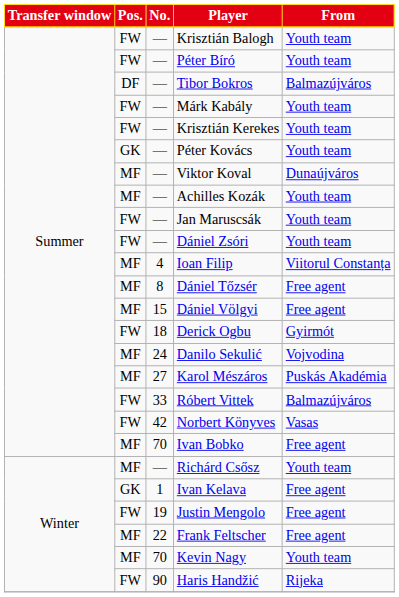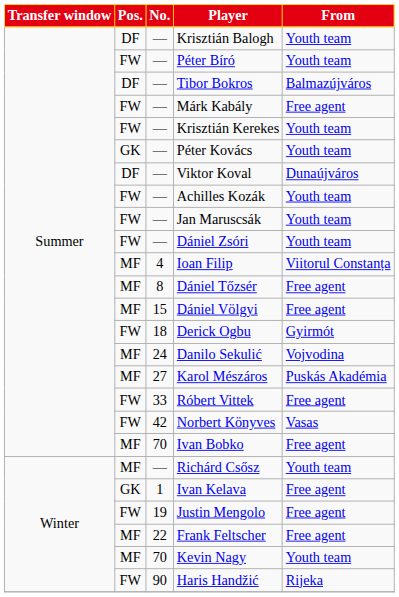 <table class="wikitable plainrowheaders sortable">
 <tr>
 <th style="background-color:#E40013;color:white;border:1px solid gold">Transfer window</th>
 <th style="background-color:#E40013;color:white;border:1px solid gold">Pos.</th>
 <th style="background-color:#E40013;color:white;border:1px solid gold">No.</th>
 <th style="background-color:#E40013;color:white;border:1px solid gold">Player</th>
 <th style="background-color:#E40013;color:white;border:1px solid gold">From</th>
 </tr>
 <tr>
 <td rowspan="19" style="text-align:center;">Summer</td>
-<td style=text-align:center;>FW</td>
+<td style=text-align:center;>DF</td>
 <td style=text-align:center;>—</td>
 <td style=text-align:left;> Krisztián Balogh</td>
 <td style=text-align:left;><a href='#'>Youth team</a></td>
 </tr>
 <tr>
 <td style=text-align:center;>FW</td>
 <td style=text-align:center;>—</td>
 <td style=text-align:left;> <a href='#'>Péter Bíró</a></td>
 <td style=text-align:left;><a href='#'>Youth team</a></td>
 </tr>
 <tr>
 <td style=text-align:center;>DF</td>
 <td style=text-align:center;>—</td>
 <td style=text-align:left;> <a href='#'>Tibor Bokros</a></td>
 <td style=text-align:left;> <a href='#'>Balmazújváros</a></td>
 </tr>
 <tr>
 <td style=text-align:center;>FW</td>
 <td style=text-align:center;>—</td>
 <td style=text-align:left;> Márk Kabály</td>
-<td style=text-align:left;><a href='#'>Youth team</a></td>
+<td style=text-align:left;><a href='#'>Free agent</a></td>
 </tr>
 <tr>
 <td style=text-align:center;>FW</td>
 <td style=text-align:center;>—</td>
 <td style=text-align:left;> Krisztián Kerekes</td>
 <td style=text-align:left;><a href='#'>Youth team</a></td>
 </tr>
 <tr>
 <td style=text-align:center;>GK</td>
 <td style=text-align:center;>—</td>
 <td style=text-align:left;> Péter Kovács</td>
 <td style=text-align:left;><a href='#'>Youth team</a></td>
 </tr>
 <tr>
-<td style=text-align:center;>MF</td>
+<td style=text-align:center;>DF</td>
 <td style=text-align:center;>—</td>
 <td style=text-align:left;> Viktor Koval</td>
 <td style=text-align:left;> <a href='#'>Dunaújváros</a></td>
 </tr>
 <tr>
-<td style=text-align:center;>MF</td>
+<td style=text-align:center;>FW</td>
 <td style=text-align:center;>—</td>
 <td style=text-align:left;> Achilles Kozák</td>
 <td style=text-align:left;><a href='#'>Youth team</a></td>
 </tr>
 <tr>
 <td style=text-align:center;>FW</td>
 <td style=text-align:center;>—</td>
 <td style=text-align:left;> Jan Maruscsák</td>
 <td style=text-align:left;><a href='#'>Youth team</a></td>
 </tr>
 <tr>
 <td style=text-align:center;>FW</td>
 <td style=text-align:center;>—</td>
 <td style=text-align:left;> <a href='#'>Dániel Zsóri</a></td>
 <td style=text-align:left;><a href='#'>Youth team</a></td>
 </tr>
 <tr>
 <td style=text-align:center;>MF</td>
 <td style=text-align:center;>4</td>
 <td style=text-align:left;> <a href='#'>Ioan Filip</a></td>
 <td style=text-align:left;> <a href='#'>Viitorul Constanța</a></td>
 </tr>
 <tr>
 <td style=text-align:center;>MF</td>
 <td style=text-align:center;>8</td>
 <td style=text-align:left;> <a href='#'>Dániel Tőzsér</a></td>
 <td style=text-align:left;><a href='#'>Free agent</a></td>
 </tr>
 <tr>
 <td style=text-align:center;>MF</td>
 <td style=text-align:center;>15</td>
 <td style=text-align:left;> <a href='#'>Dániel Völgyi</a></td>
 <td style=text-align:left;><a href='#'>Free agent</a></td>
 </tr>
 <tr>
 <td style=text-align:center;>FW</td>
 <td style=text-align:center;>18</td>
 <td style=text-align:left;> <a href='#'>Derick Ogbu</a></td>
 <td style=text-align:left;> <a href='#'>Gyirmót</a></td>
 </tr>
 <tr>
 <td style=text-align:center;>MF</td>
 <td style=text-align:center;>24</td>
 <td style=text-align:left;> <a href='#'>Danilo Sekulić</a></td>
 <td style=text-align:left;> <a href='#'>Vojvodina</a></td>
 </tr>
 <tr>
 <td style=text-align:center;>MF</td>
 <td style=text-align:center;>27</td>
 <td style=text-align:left;> <a href='#'>Karol Mészáros</a></td>
 <td style=text-align:left;> <a href='#'>Puskás Akadémia</a></td>
 </tr>
 <tr>
 <td style=text-align:center;>FW</td>
 <td style=text-align:center;>33</td>
 <td style=text-align:left;> <a href='#'>Róbert Vittek</a></td>
-<td style=text-align:left;> <a href='#'>Balmazújváros</a></td>
+<td style=text-align:left;><a href='#'>Free agent</a></td>
 </tr>
 <tr>
 <td style=text-align:center;>FW</td>
 <td style=text-align:center;>42</td>
 <td style=text-align:left;> <a href='#'>Norbert Könyves</a></td>
 <td style=text-align:left;> <a href='#'>Vasas</a></td>
 </tr>
 <tr>
 <td style=text-align:center;>MF</td>
 <td style=text-align:center;>70</td>
 <td style=text-align:left;> <a href='#'>Ivan Bobko</a></td>
 <td style=text-align:left;><a href='#'>Free agent</a></td>
 </tr>
 <tr>
 <td rowspan="6" style="text-align:center;">Winter</td>
 <td style=text-align:center;>MF</td>
 <td style=text-align:center;>—</td>
 <td style=text-align:left;> <a href='#'>Richárd Csősz</a></td>
 <td style=text-align:left;><a href='#'>Youth team</a></td>
 </tr>
 <tr>
 <td style=text-align:center;>GK</td>
 <td style=text-align:center;>1</td>
 <td style=text-align:left;> <a href='#'>Ivan Kelava</a></td>
 <td style=text-align:left;><a href='#'>Free agent</a></td>
 </tr>
 <tr>
 <td style=text-align:center;>FW</td>
 <td style=text-align:center;>19</td>
 <td style=text-align:left;> <a href='#'>Justin Mengolo</a></td>
 <td style=text-align:left;><a href='#'>Free agent</a></td>
 </tr>
 <tr>
 <td style=text-align:center;>MF</td>
 <td style=text-align:center;>22</td>
 <td style=text-align:left;> <a href='#'>Frank Feltscher</a></td>
 <td style=text-align:left;><a href='#'>Free agent</a></td>
 </tr>
 <tr>
 <td style=text-align:center;>MF</td>
 <td style=text-align:center;>70</td>
 <td style=text-align:left;> <a href='#'>Kevin Nagy</a></td>
 <td style=text-align:left;><a href='#'>Youth team</a></td>
 </tr>
 <tr>
 <td style=text-align:center;>FW</td>
 <td style=text-align:center;>90</td>
 <td style=text-align:left;> <a href='#'>Haris Handžić</a></td>
 <td style=text-align:left;> <a href='#'>Rijeka</a></td>
 </tr>
 <tr>
 </tr>
 </table>
